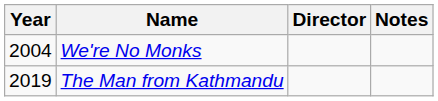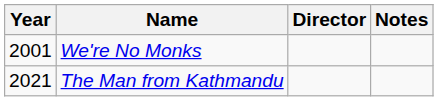 <table class="wikitable">
 <tr>
 <th>Year</th>
 <th>Name</th>
 <th>Director</th>
 <th>Notes</th>
 </tr>
 <tr>
-<td>2004</td>
+<td>2001</td>
 <td><em><a href='#'>We're No Monks</a></em></td>
 <td></td>
 <td></td>
 </tr>
 <tr>
-<td>2019</td>
+<td>2021</td>
 <td><em><a href='#'>The Man from Kathmandu</a></em></td>
 <td></td>
 <td></td>
 </tr>
 </table>
